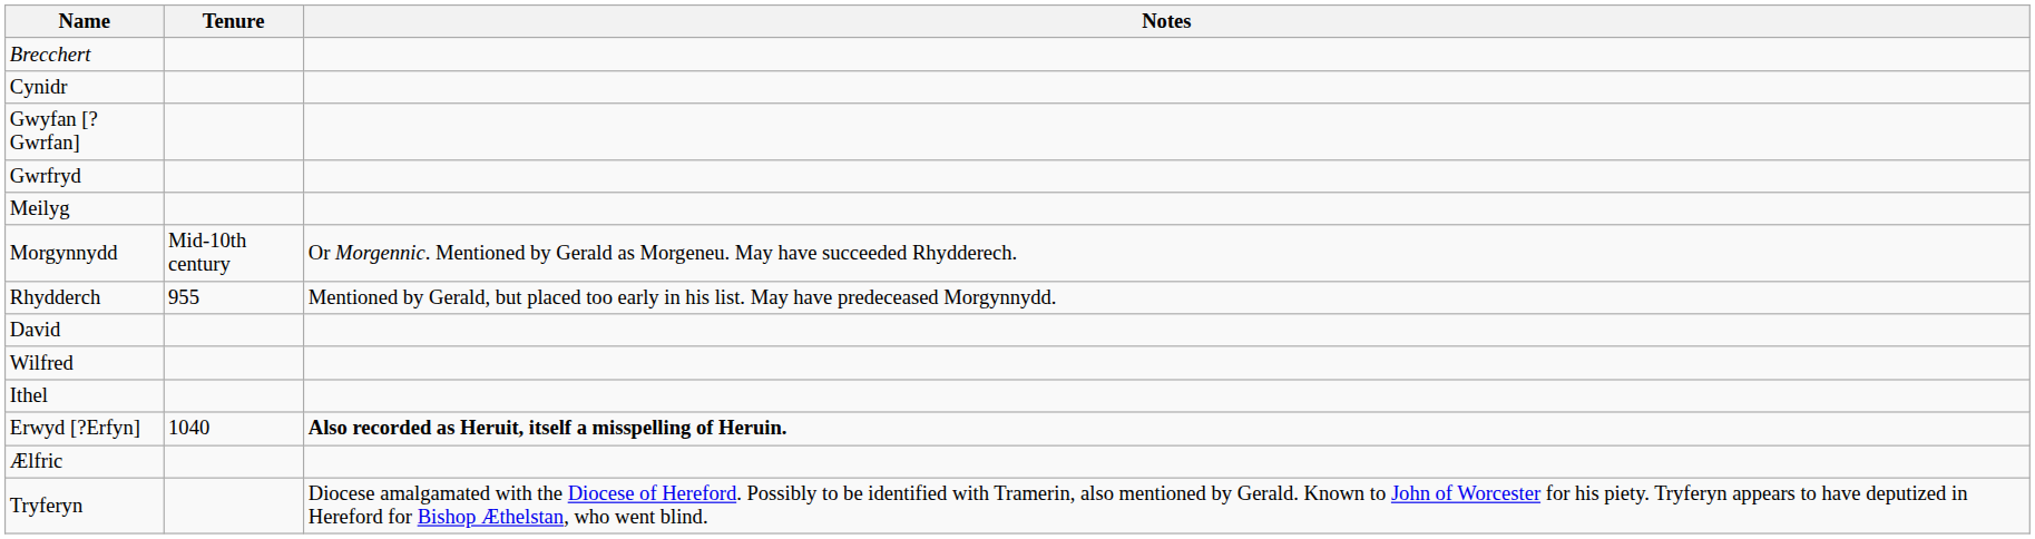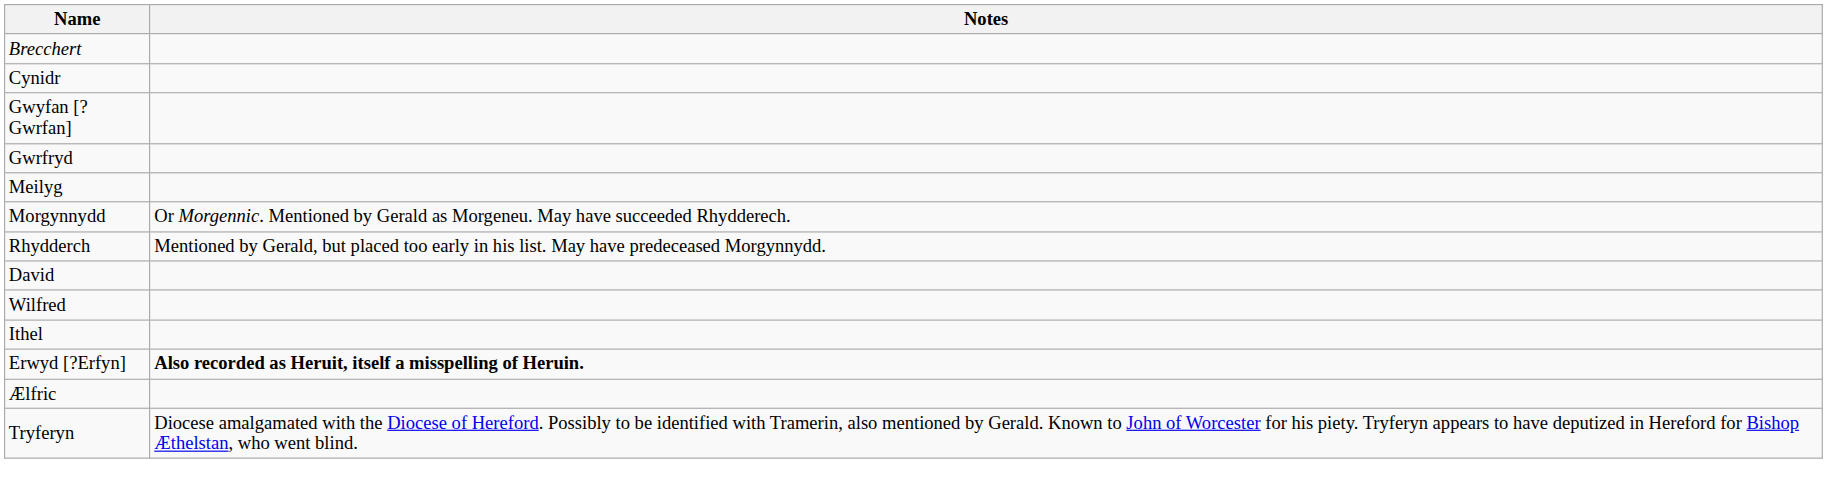 <table class="wikitable">
 <tr>
 <th>Name</th>
-<th>Tenure</th>
 <th>Notes</th>
 </tr>
 <tr>
 <td><em>Brecchert</em></td>
 <td></td>
-<td></td>
 </tr>
 <tr>
 <td>Cynidr</td>
-<td></td>
 <td></td>
 </tr>
 <tr>
 <td>Gwyfan [?Gwrfan]</td>
 <td></td>
-<td></td>
 </tr>
 <tr>
 <td>Gwrfryd</td>
-<td></td>
 <td></td>
 </tr>
 <tr>
 <td>Meilyg</td>
 <td></td>
-<td></td>
 </tr>
 <tr>
 <td>Morgynnydd</td>
-<td>Mid-10th century</td>
 <td>Or <em>Morgennic</em>. Mentioned by Gerald as Morgeneu. May have succeeded Rhydderech.</td>
 </tr>
 <tr>
 <td>Rhydderch</td>
-<td>955</td>
 <td>Mentioned by Gerald, but placed too early in his list. May have predeceased Morgynnydd.</td>
 </tr>
 <tr>
 <td>David</td>
 <td></td>
-<td></td>
 </tr>
 <tr>
 <td>Wilfred</td>
-<td></td>
 <td></td>
 </tr>
 <tr>
 <td>Ithel</td>
 <td></td>
-<td></td>
 </tr>
 <tr>
 <td>Erwyd [?Erfyn]</td>
-<td>1040</td>
 <td><strong>Also recorded as Heruit, itself a misspelling of Heruin.</strong></td>
 </tr>
 <tr>
 <td>Ælfric</td>
 <td></td>
-<td></td>
 </tr>
 <tr>
 <td>Tryferyn</td>
-<td></td>
 <td>Diocese amalgamated with the <a href='#'>Diocese of Hereford</a>. Possibly to be identified with Tramerin, also mentioned by Gerald. Known to <a href='#'>John of Worcester</a> for his piety. Tryferyn appears to have deputized in Hereford for <a href='#'>Bishop Æthelstan</a>, who went blind.</td>
 </tr>
 </table>
